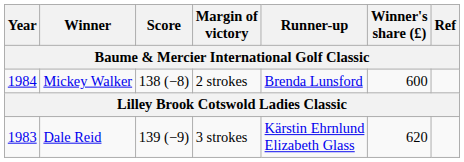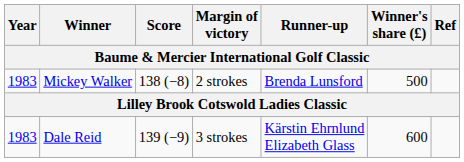 <table class=wikitable style="font-size:95%">
 <tr>
 <th>Year</th>
 <th>Winner</th>
 <th>Score</th>
 <th>Margin of<br>victory</th>
 <th>Runner-up</th>
 <th>Winner's<br>share (£)</th>
 <th>Ref</th>
 </tr>
 <tr>
 <th colspan=7>Baume & Mercier International Golf Classic</th>
 </tr>
 <tr>
-<td><a href='#'>1984</a></td>
+<td><a href='#'>1983</a></td>
 <td> <a href='#'>Mickey Walker</a></td>
 <td>138 (−8)</td>
 <td>2 strokes</td>
 <td> <a href='#'>Brenda Lunsford</a></td>
-<td align=right>600</td>
+<td align=right>500</td>
 <td></td>
 </tr>
 <tr>
 <th colspan=7>Lilley Brook Cotswold Ladies Classic</th>
 </tr>
 <tr>
 <td><a href='#'>1983</a></td>
 <td> <a href='#'>Dale Reid</a></td>
 <td>139 (−9)</td>
 <td>3 strokes</td>
 <td> <a href='#'>Kärstin Ehrnlund</a><br> <a href='#'>Elizabeth Glass</a></td>
-<td align=right>620</td>
+<td align=right>600</td>
 <td></td>
 </tr>
 </table>
